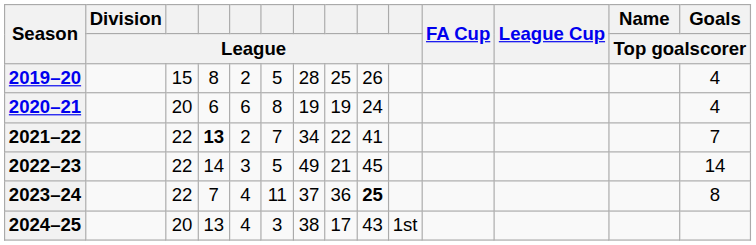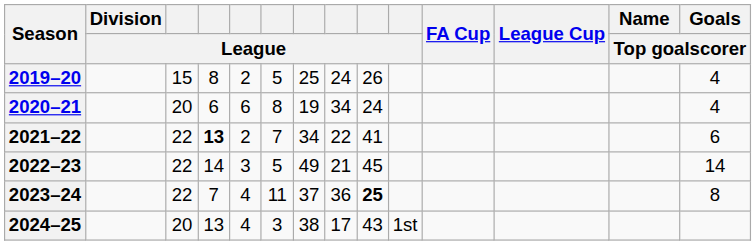 <table class="wikitable sortable" style="text-align: center">
 <tr>
 <th rowspan="2" scope="col">Season</th>
 <th scope="col">Division</th>
 <th width="20" scope="col" data-sort-type="number"></th>
 <th width="20" scope="col" data-sort-type="number"></th>
 <th width="20" scope="col" data-sort-type="number"></th>
 <th width="20" scope="col" data-sort-type="number"></th>
 <th width="20" scope="col" data-sort-type="number"></th>
 <th width="20" scope="col" data-sort-type="number"></th>
 <th width="20" scope="col" data-sort-type="number"></th>
 <th scope="col" data-sort-type="number"></th>
 <th rowspan="2" scope="col"><a href='#'>FA Cup</a></th>
 <th rowspan="2" scope="col"><a href='#'>League Cup</a></th>
 <th scope="col">Name</th>
 <th scope="col">Goals</th>
 </tr>
 <tr class="unsortable">
 <th colspan="9" scope="col">League</th>
 <th colspan="2" scope="col">Top goalscorer</th>
 </tr>
 <tr>
 <th scope="row"><a href='#'>2019–20</a></th>
 <td></td>
 <td>15</td>
 <td>8</td>
 <td>2</td>
 <td>5</td>
-<td>28</td>
 <td>25</td>
+<td>24</td>
 <td>26</td>
 <td></td>
 <td><a href='#'></a></td>
 <td><a href='#'></a></td>
 <td></td>
 <td>4</td>
 </tr>
 <tr>
 <th scope="row"><a href='#'>2020–21</a></th>
 <td></td>
 <td>20</td>
 <td>6</td>
 <td>6</td>
 <td>8</td>
 <td>19</td>
-<td>19</td>
+<td>34</td>
 <td>24</td>
 <td></td>
 <td><a href='#'></a></td>
 <td><a href='#'></a></td>
 <td></td>
 <td>4</td>
 </tr>
 <tr>
 <th scope="row">2021–22</th>
 <td></td>
 <td>22</td>
 <td><strong>13</strong></td>
 <td>2</td>
 <td>7</td>
 <td>34</td>
 <td>22</td>
 <td>41</td>
 <td></td>
 <td><a href='#'></a></td>
 <td><a href='#'></a></td>
 <td><br></td>
-<td>7</td>
+<td>6</td>
 </tr>
 <tr>
 <th scope="row">2022–23</th>
 <td></td>
 <td>22</td>
 <td>14</td>
 <td>3</td>
 <td>5</td>
 <td>49</td>
 <td>21</td>
 <td>45</td>
 <td></td>
 <td><a href='#'></a></td>
 <td><a href='#'></a></td>
 <td></td>
 <td>14</td>
 </tr>
 <tr>
 <th scope="row">2023–24</th>
 <td></td>
 <td>22</td>
 <td>7</td>
 <td>4</td>
 <td>11</td>
 <td>37</td>
 <td>36</td>
 <td><strong>25</strong></td>
 <td></td>
 <td><a href='#'></a></td>
 <td><a href='#'></a></td>
 <td></td>
 <td>8</td>
 </tr>
 <tr>
 <th>2024–25</th>
 <td></td>
 <td>20</td>
 <td>13</td>
 <td>4</td>
 <td>3</td>
 <td>38</td>
 <td>17</td>
 <td>43</td>
 <td>1st</td>
 <td></td>
 <td></td>
 <td></td>
 <td></td>
 </tr>
 </table>
